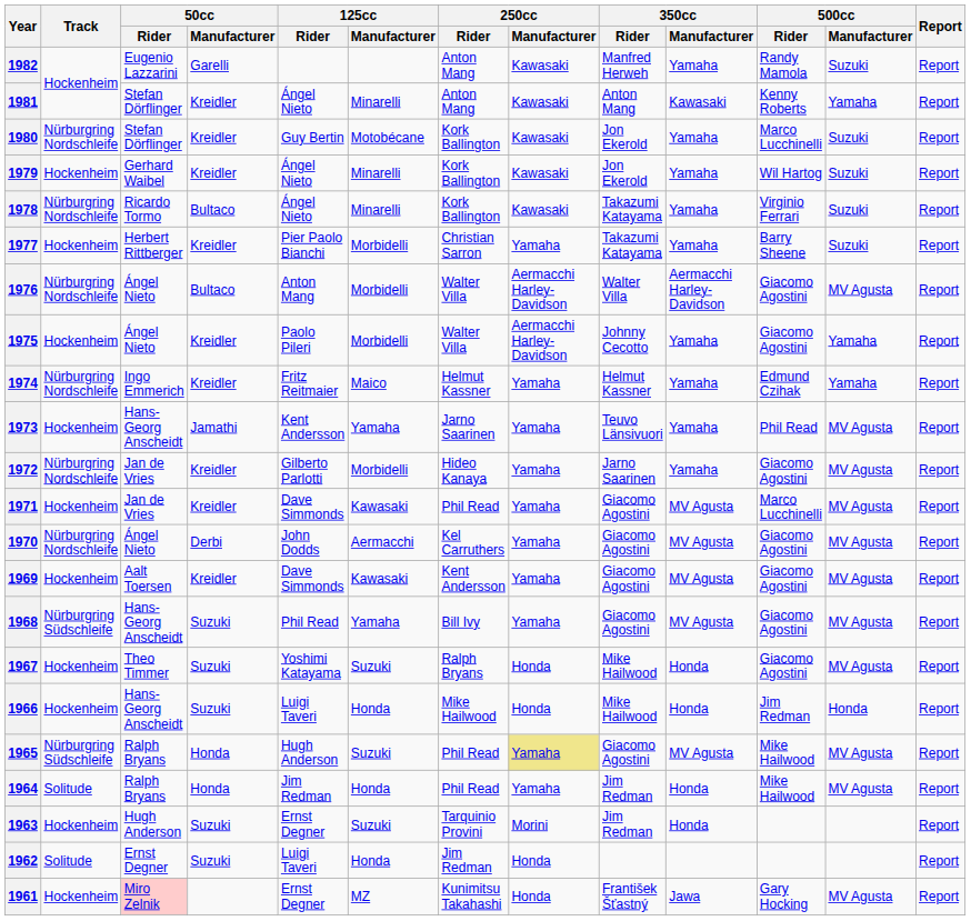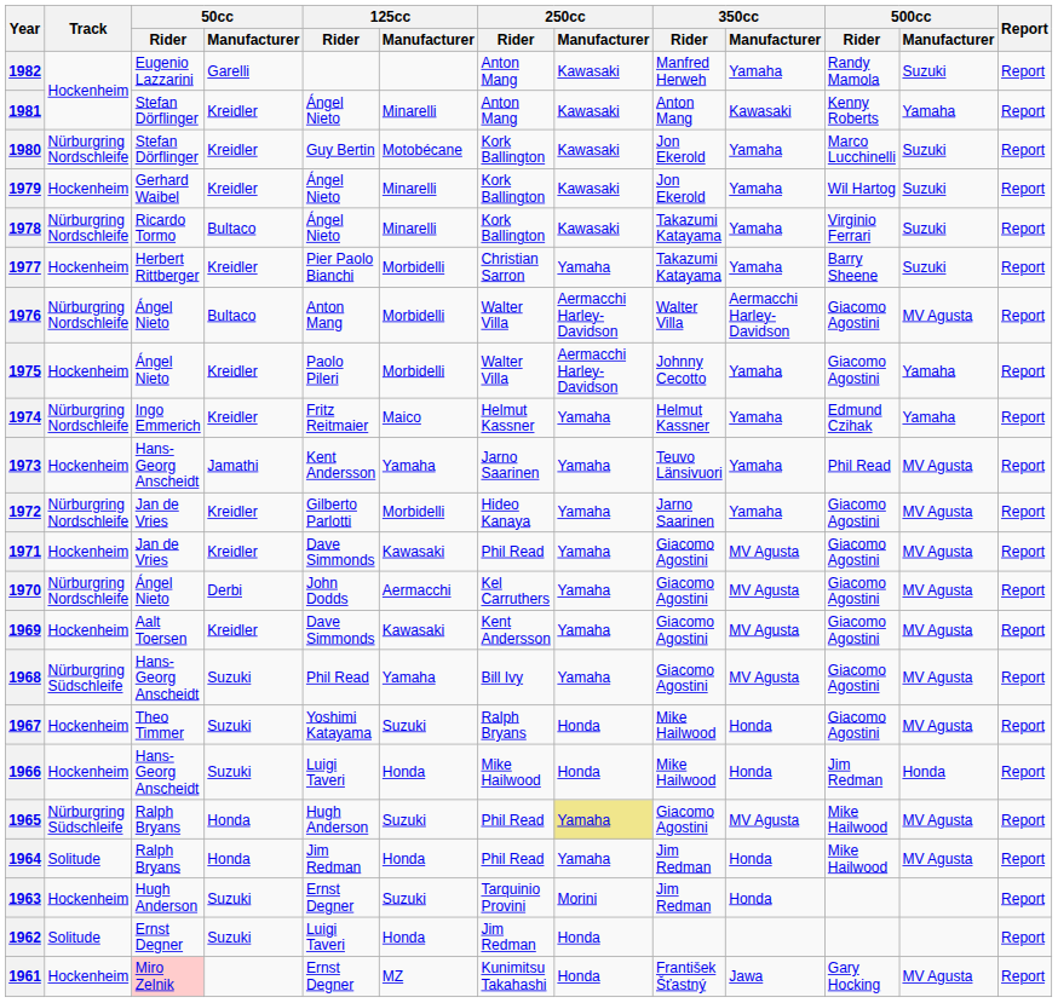 <table class="wikitable" style="font-size: 95%;">
 <tr>
 <th rowspan=2>Year</th>
 <th rowspan=2>Track</th>
 <th colspan=2>50cc</th>
 <th colspan=2>125cc</th>
 <th colspan=2>250cc</th>
 <th colspan=2>350cc</th>
 <th colspan=2>500cc</th>
 <th rowspan=2>Report</th>
 </tr>
 <tr>
 <th>Rider</th>
 <th>Manufacturer</th>
 <th>Rider</th>
 <th>Manufacturer</th>
 <th>Rider</th>
 <th>Manufacturer</th>
 <th>Rider</th>
 <th>Manufacturer</th>
 <th>Rider</th>
 <th>Manufacturer</th>
 </tr>
 <tr>
 <th><a href='#'>1982</a></th>
 <td rowspan="2"><a href='#'>Hockenheim</a></td>
 <td> <a href='#'>Eugenio Lazzarini</a></td>
 <td><a href='#'>Garelli</a></td>
 <td></td>
 <td></td>
 <td> <a href='#'>Anton Mang</a></td>
 <td><a href='#'>Kawasaki</a></td>
 <td> <a href='#'>Manfred Herweh</a></td>
 <td><a href='#'>Yamaha</a></td>
 <td> <a href='#'>Randy Mamola</a></td>
 <td><a href='#'>Suzuki</a></td>
 <td><a href='#'>Report</a></td>
 </tr>
 <tr>
 <th><a href='#'>1981</a></th>
 <td> <a href='#'>Stefan Dörflinger</a></td>
 <td><a href='#'>Kreidler</a></td>
 <td> <a href='#'>Ángel Nieto</a></td>
 <td><a href='#'>Minarelli</a></td>
 <td> <a href='#'>Anton Mang</a></td>
 <td><a href='#'>Kawasaki</a></td>
 <td> <a href='#'>Anton Mang</a></td>
 <td><a href='#'>Kawasaki</a></td>
 <td> <a href='#'>Kenny Roberts</a></td>
 <td><a href='#'>Yamaha</a></td>
 <td><a href='#'>Report</a></td>
 </tr>
 <tr>
 <th><a href='#'>1980</a></th>
 <td><a href='#'>Nürburgring Nordschleife</a></td>
 <td> <a href='#'>Stefan Dörflinger</a></td>
 <td><a href='#'>Kreidler</a></td>
 <td> <a href='#'>Guy Bertin</a></td>
 <td><a href='#'>Motobécane</a></td>
 <td> <a href='#'>Kork Ballington</a></td>
 <td><a href='#'>Kawasaki</a></td>
 <td> <a href='#'>Jon Ekerold</a></td>
 <td><a href='#'>Yamaha</a></td>
 <td> <a href='#'>Marco Lucchinelli</a></td>
 <td><a href='#'>Suzuki</a></td>
 <td><a href='#'>Report</a></td>
 </tr>
 <tr>
 <th><a href='#'>1979</a></th>
 <td><a href='#'>Hockenheim</a></td>
 <td> <a href='#'>Gerhard Waibel</a></td>
 <td><a href='#'>Kreidler</a></td>
 <td> <a href='#'>Ángel Nieto</a></td>
 <td><a href='#'>Minarelli</a></td>
 <td> <a href='#'>Kork Ballington</a></td>
 <td><a href='#'>Kawasaki</a></td>
 <td> <a href='#'>Jon Ekerold</a></td>
 <td><a href='#'>Yamaha</a></td>
 <td> <a href='#'>Wil Hartog</a></td>
 <td><a href='#'>Suzuki</a></td>
 <td><a href='#'>Report</a></td>
 </tr>
 <tr>
 <th><a href='#'>1978</a></th>
 <td><a href='#'>Nürburgring Nordschleife</a></td>
 <td> <a href='#'>Ricardo Tormo</a></td>
 <td><a href='#'>Bultaco</a></td>
 <td> <a href='#'>Ángel Nieto</a></td>
 <td><a href='#'>Minarelli</a></td>
 <td> <a href='#'>Kork Ballington</a></td>
 <td><a href='#'>Kawasaki</a></td>
 <td> <a href='#'>Takazumi Katayama</a></td>
 <td><a href='#'>Yamaha</a></td>
 <td> <a href='#'>Virginio Ferrari</a></td>
 <td><a href='#'>Suzuki</a></td>
 <td><a href='#'>Report</a></td>
 </tr>
 <tr>
 <th><a href='#'>1977</a></th>
 <td><a href='#'>Hockenheim</a></td>
 <td> <a href='#'>Herbert Rittberger</a></td>
 <td><a href='#'>Kreidler</a></td>
 <td> <a href='#'>Pier Paolo Bianchi</a></td>
 <td><a href='#'>Morbidelli</a></td>
 <td> <a href='#'>Christian Sarron</a></td>
 <td><a href='#'>Yamaha</a></td>
 <td> <a href='#'>Takazumi Katayama</a></td>
 <td><a href='#'>Yamaha</a></td>
 <td> <a href='#'>Barry Sheene</a></td>
 <td><a href='#'>Suzuki</a></td>
 <td><a href='#'>Report</a></td>
 </tr>
 <tr>
 <th><a href='#'>1976</a></th>
 <td><a href='#'>Nürburgring Nordschleife</a></td>
 <td> <a href='#'>Ángel Nieto</a></td>
 <td><a href='#'>Bultaco</a></td>
 <td> <a href='#'>Anton Mang</a></td>
 <td><a href='#'>Morbidelli</a></td>
 <td> <a href='#'>Walter Villa</a></td>
 <td><a href='#'>Aermacchi Harley-Davidson</a></td>
 <td> <a href='#'>Walter Villa</a></td>
 <td><a href='#'>Aermacchi Harley-Davidson</a></td>
 <td> <a href='#'>Giacomo Agostini</a></td>
 <td><a href='#'>MV Agusta</a></td>
 <td><a href='#'>Report</a></td>
 </tr>
 <tr>
 <th><a href='#'>1975</a></th>
 <td><a href='#'>Hockenheim</a></td>
 <td> <a href='#'>Ángel Nieto</a></td>
 <td><a href='#'>Kreidler</a></td>
 <td> <a href='#'>Paolo Pileri</a></td>
 <td><a href='#'>Morbidelli</a></td>
 <td> <a href='#'>Walter Villa</a></td>
 <td><a href='#'>Aermacchi Harley-Davidson</a></td>
 <td> <a href='#'>Johnny Cecotto</a></td>
 <td><a href='#'>Yamaha</a></td>
 <td> <a href='#'>Giacomo Agostini</a></td>
 <td><a href='#'>Yamaha</a></td>
 <td><a href='#'>Report</a></td>
 </tr>
 <tr>
 <th><a href='#'>1974</a></th>
 <td><a href='#'>Nürburgring Nordschleife</a></td>
 <td> <a href='#'>Ingo Emmerich</a></td>
 <td><a href='#'>Kreidler</a></td>
 <td> <a href='#'>Fritz Reitmaier</a></td>
 <td><a href='#'>Maico</a></td>
 <td> <a href='#'>Helmut Kassner</a></td>
 <td><a href='#'>Yamaha</a></td>
 <td> <a href='#'>Helmut Kassner</a></td>
 <td><a href='#'>Yamaha</a></td>
 <td> <a href='#'>Edmund Czihak</a></td>
 <td><a href='#'>Yamaha</a></td>
 <td><a href='#'>Report</a></td>
 </tr>
 <tr>
 <th><a href='#'>1973</a></th>
 <td><a href='#'>Hockenheim</a></td>
 <td> <a href='#'>Hans-Georg Anscheidt</a></td>
 <td><a href='#'>Jamathi</a></td>
 <td> <a href='#'>Kent Andersson</a></td>
 <td><a href='#'>Yamaha</a></td>
 <td> <a href='#'>Jarno Saarinen</a></td>
 <td><a href='#'>Yamaha</a></td>
 <td> <a href='#'>Teuvo Länsivuori</a></td>
 <td><a href='#'>Yamaha</a></td>
 <td> <a href='#'>Phil Read</a></td>
 <td><a href='#'>MV Agusta</a></td>
 <td><a href='#'>Report</a></td>
 </tr>
 <tr>
 <th><a href='#'>1972</a></th>
 <td><a href='#'>Nürburgring Nordschleife</a></td>
 <td> <a href='#'>Jan de Vries</a></td>
 <td><a href='#'>Kreidler</a></td>
 <td> <a href='#'>Gilberto Parlotti</a></td>
 <td><a href='#'>Morbidelli</a></td>
 <td> <a href='#'>Hideo Kanaya</a></td>
 <td><a href='#'>Yamaha</a></td>
 <td> <a href='#'>Jarno Saarinen</a></td>
 <td><a href='#'>Yamaha</a></td>
 <td> <a href='#'>Giacomo Agostini</a></td>
 <td><a href='#'>MV Agusta</a></td>
 <td><a href='#'>Report</a></td>
 </tr>
 <tr>
 <th><a href='#'>1971</a></th>
 <td><a href='#'>Hockenheim</a></td>
 <td> <a href='#'>Jan de Vries</a></td>
 <td><a href='#'>Kreidler</a></td>
 <td> <a href='#'>Dave Simmonds</a></td>
 <td><a href='#'>Kawasaki</a></td>
 <td> <a href='#'>Phil Read</a></td>
 <td><a href='#'>Yamaha</a></td>
 <td> <a href='#'>Giacomo Agostini</a></td>
 <td><a href='#'>MV Agusta</a></td>
-<td> <a href='#'>Marco Lucchinelli</a></td>
+<td> <a href='#'>Giacomo Agostini</a></td>
 <td><a href='#'>MV Agusta</a></td>
 <td><a href='#'>Report</a></td>
 </tr>
 <tr>
 <th><a href='#'>1970</a></th>
 <td><a href='#'>Nürburgring Nordschleife</a></td>
 <td> <a href='#'>Ángel Nieto</a></td>
 <td><a href='#'>Derbi</a></td>
 <td> <a href='#'>John Dodds</a></td>
 <td><a href='#'>Aermacchi</a></td>
 <td> <a href='#'>Kel Carruthers</a></td>
 <td><a href='#'>Yamaha</a></td>
 <td> <a href='#'>Giacomo Agostini</a></td>
 <td><a href='#'>MV Agusta</a></td>
 <td> <a href='#'>Giacomo Agostini</a></td>
 <td><a href='#'>MV Agusta</a></td>
 <td><a href='#'>Report</a></td>
 </tr>
 <tr>
 <th><a href='#'>1969</a></th>
 <td><a href='#'>Hockenheim</a></td>
 <td> <a href='#'>Aalt Toersen</a></td>
 <td><a href='#'>Kreidler</a></td>
 <td> <a href='#'>Dave Simmonds</a></td>
 <td><a href='#'>Kawasaki</a></td>
 <td> <a href='#'>Kent Andersson</a></td>
 <td><a href='#'>Yamaha</a></td>
 <td> <a href='#'>Giacomo Agostini</a></td>
 <td><a href='#'>MV Agusta</a></td>
 <td> <a href='#'>Giacomo Agostini</a></td>
 <td><a href='#'>MV Agusta</a></td>
 <td><a href='#'>Report</a></td>
 </tr>
 <tr>
 <th><a href='#'>1968</a></th>
 <td><a href='#'>Nürburgring Südschleife</a>  </td>
 <td> <a href='#'>Hans-Georg Anscheidt</a></td>
 <td><a href='#'>Suzuki</a></td>
 <td> <a href='#'>Phil Read</a></td>
 <td><a href='#'>Yamaha</a></td>
 <td> <a href='#'>Bill Ivy</a></td>
 <td><a href='#'>Yamaha</a></td>
 <td> <a href='#'>Giacomo Agostini</a></td>
 <td><a href='#'>MV Agusta</a></td>
 <td> <a href='#'>Giacomo Agostini</a></td>
 <td><a href='#'>MV Agusta</a></td>
 <td><a href='#'>Report</a></td>
 </tr>
 <tr>
 <th><a href='#'>1967</a></th>
 <td><a href='#'>Hockenheim</a></td>
 <td> <a href='#'>Theo Timmer</a></td>
 <td><a href='#'>Suzuki</a></td>
 <td> <a href='#'>Yoshimi Katayama</a></td>
 <td><a href='#'>Suzuki</a></td>
 <td> <a href='#'>Ralph Bryans</a></td>
 <td><a href='#'>Honda</a></td>
 <td> <a href='#'>Mike Hailwood</a></td>
 <td><a href='#'>Honda</a></td>
 <td> <a href='#'>Giacomo Agostini</a></td>
 <td><a href='#'>MV Agusta</a></td>
 <td><a href='#'>Report</a></td>
 </tr>
 <tr>
 <th><a href='#'>1966</a></th>
 <td><a href='#'>Hockenheim</a></td>
 <td> <a href='#'>Hans-Georg Anscheidt</a></td>
 <td><a href='#'>Suzuki</a></td>
 <td> <a href='#'>Luigi Taveri</a></td>
 <td><a href='#'>Honda</a></td>
 <td> <a href='#'>Mike Hailwood</a></td>
 <td><a href='#'>Honda</a></td>
 <td> <a href='#'>Mike Hailwood</a></td>
 <td><a href='#'>Honda</a></td>
 <td> <a href='#'>Jim Redman</a></td>
 <td><a href='#'>Honda</a></td>
 <td><a href='#'>Report</a></td>
 </tr>
 <tr>
 <th><a href='#'>1965</a></th>
 <td><a href='#'>Nürburgring Südschleife</a></td>
 <td> <a href='#'>Ralph Bryans</a></td>
 <td><a href='#'>Honda</a></td>
 <td> <a href='#'>Hugh Anderson</a></td>
 <td><a href='#'>Suzuki</a></td>
 <td> <a href='#'>Phil Read</a></td>
 <td style="background: khaki;"><a href='#'>Yamaha</a></td>
 <td> <a href='#'>Giacomo Agostini</a></td>
 <td><a href='#'>MV Agusta</a></td>
 <td> <a href='#'>Mike Hailwood</a></td>
 <td><a href='#'>MV Agusta</a></td>
 <td><a href='#'>Report</a></td>
 </tr>
 <tr>
 <th><a href='#'>1964</a></th>
 <td><a href='#'>Solitude</a></td>
 <td> <a href='#'>Ralph Bryans</a></td>
 <td><a href='#'>Honda</a></td>
 <td> <a href='#'>Jim Redman</a></td>
 <td><a href='#'>Honda</a></td>
 <td> <a href='#'>Phil Read</a></td>
 <td><a href='#'>Yamaha</a></td>
 <td> <a href='#'>Jim Redman</a></td>
 <td><a href='#'>Honda</a></td>
 <td> <a href='#'>Mike Hailwood</a></td>
 <td><a href='#'>MV Agusta</a></td>
 <td><a href='#'>Report</a></td>
 </tr>
 <tr>
 <th><a href='#'>1963</a></th>
 <td><a href='#'>Hockenheim</a></td>
 <td> <a href='#'>Hugh Anderson</a></td>
 <td><a href='#'>Suzuki</a></td>
 <td> <a href='#'>Ernst Degner</a></td>
 <td><a href='#'>Suzuki</a></td>
 <td> <a href='#'>Tarquinio Provini</a></td>
 <td><a href='#'>Morini</a></td>
 <td> <a href='#'>Jim Redman</a></td>
 <td><a href='#'>Honda</a></td>
 <td></td>
 <td></td>
 <td><a href='#'>Report</a></td>
 </tr>
 <tr>
 <th><a href='#'>1962</a></th>
 <td><a href='#'>Solitude</a></td>
 <td> <a href='#'>Ernst Degner</a></td>
 <td><a href='#'>Suzuki</a></td>
 <td> <a href='#'>Luigi Taveri</a></td>
 <td><a href='#'>Honda</a></td>
 <td> <a href='#'>Jim Redman</a></td>
 <td><a href='#'>Honda</a></td>
 <td></td>
 <td></td>
 <td></td>
 <td></td>
 <td><a href='#'>Report</a></td>
 </tr>
 <tr>
 <th><a href='#'>1961</a></th>
 <td><a href='#'>Hockenheim</a></td>
 <td style="background:#FFCCCC;"> <a href='#'>Miro Zelnik</a></td>
 <td></td>
 <td> <a href='#'>Ernst Degner</a></td>
 <td><a href='#'>MZ</a></td>
 <td> <a href='#'>Kunimitsu Takahashi</a></td>
 <td><a href='#'>Honda</a></td>
 <td> <a href='#'>František Šťastný</a></td>
 <td><a href='#'>Jawa</a></td>
 <td> <a href='#'>Gary Hocking</a></td>
 <td><a href='#'>MV Agusta</a></td>
 <td><a href='#'>Report</a></td>
 </tr>
 </table>
